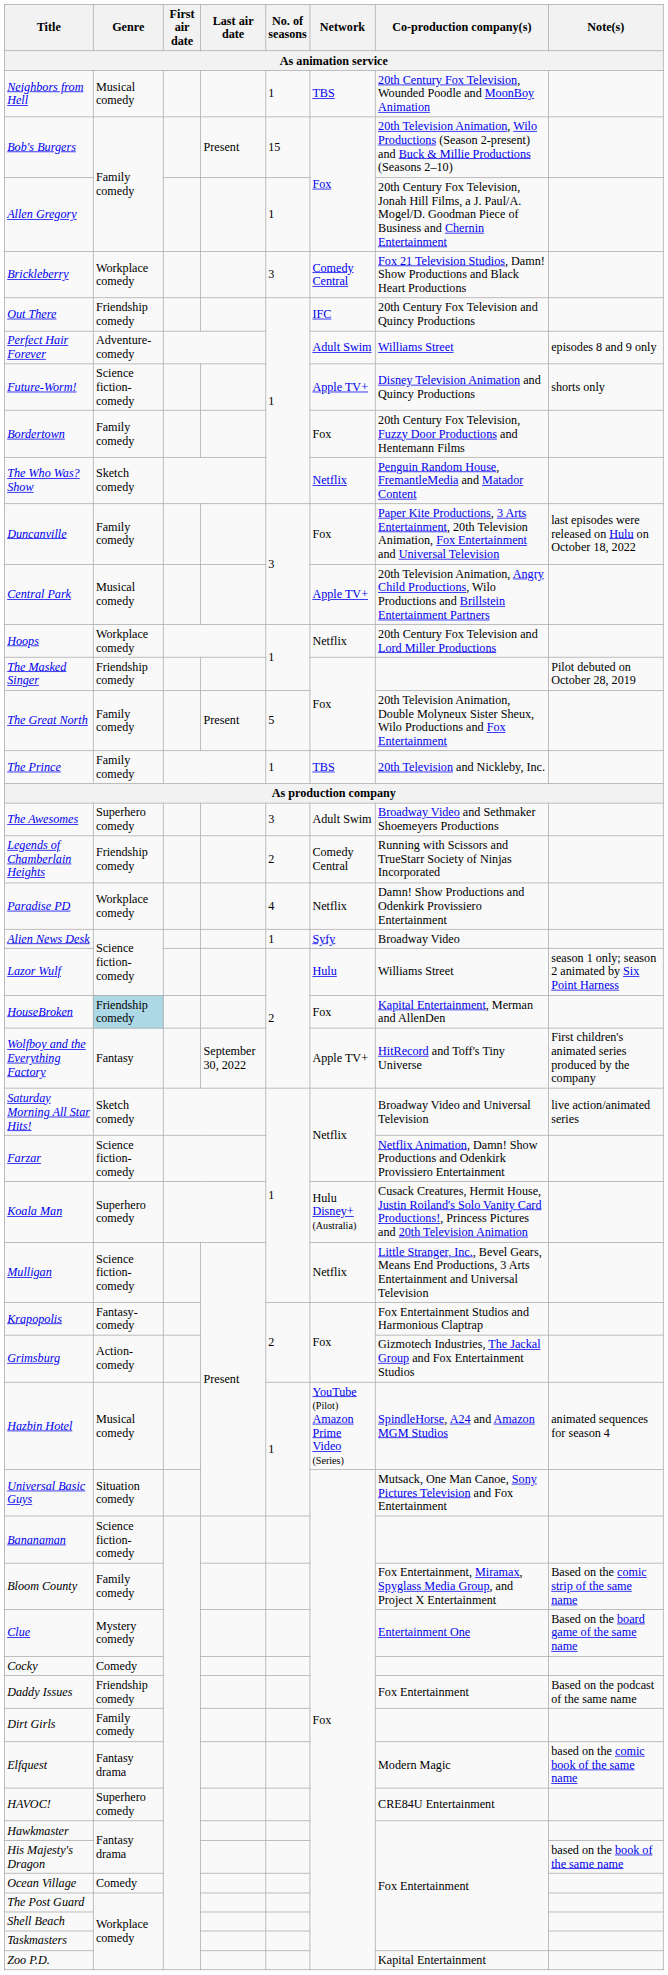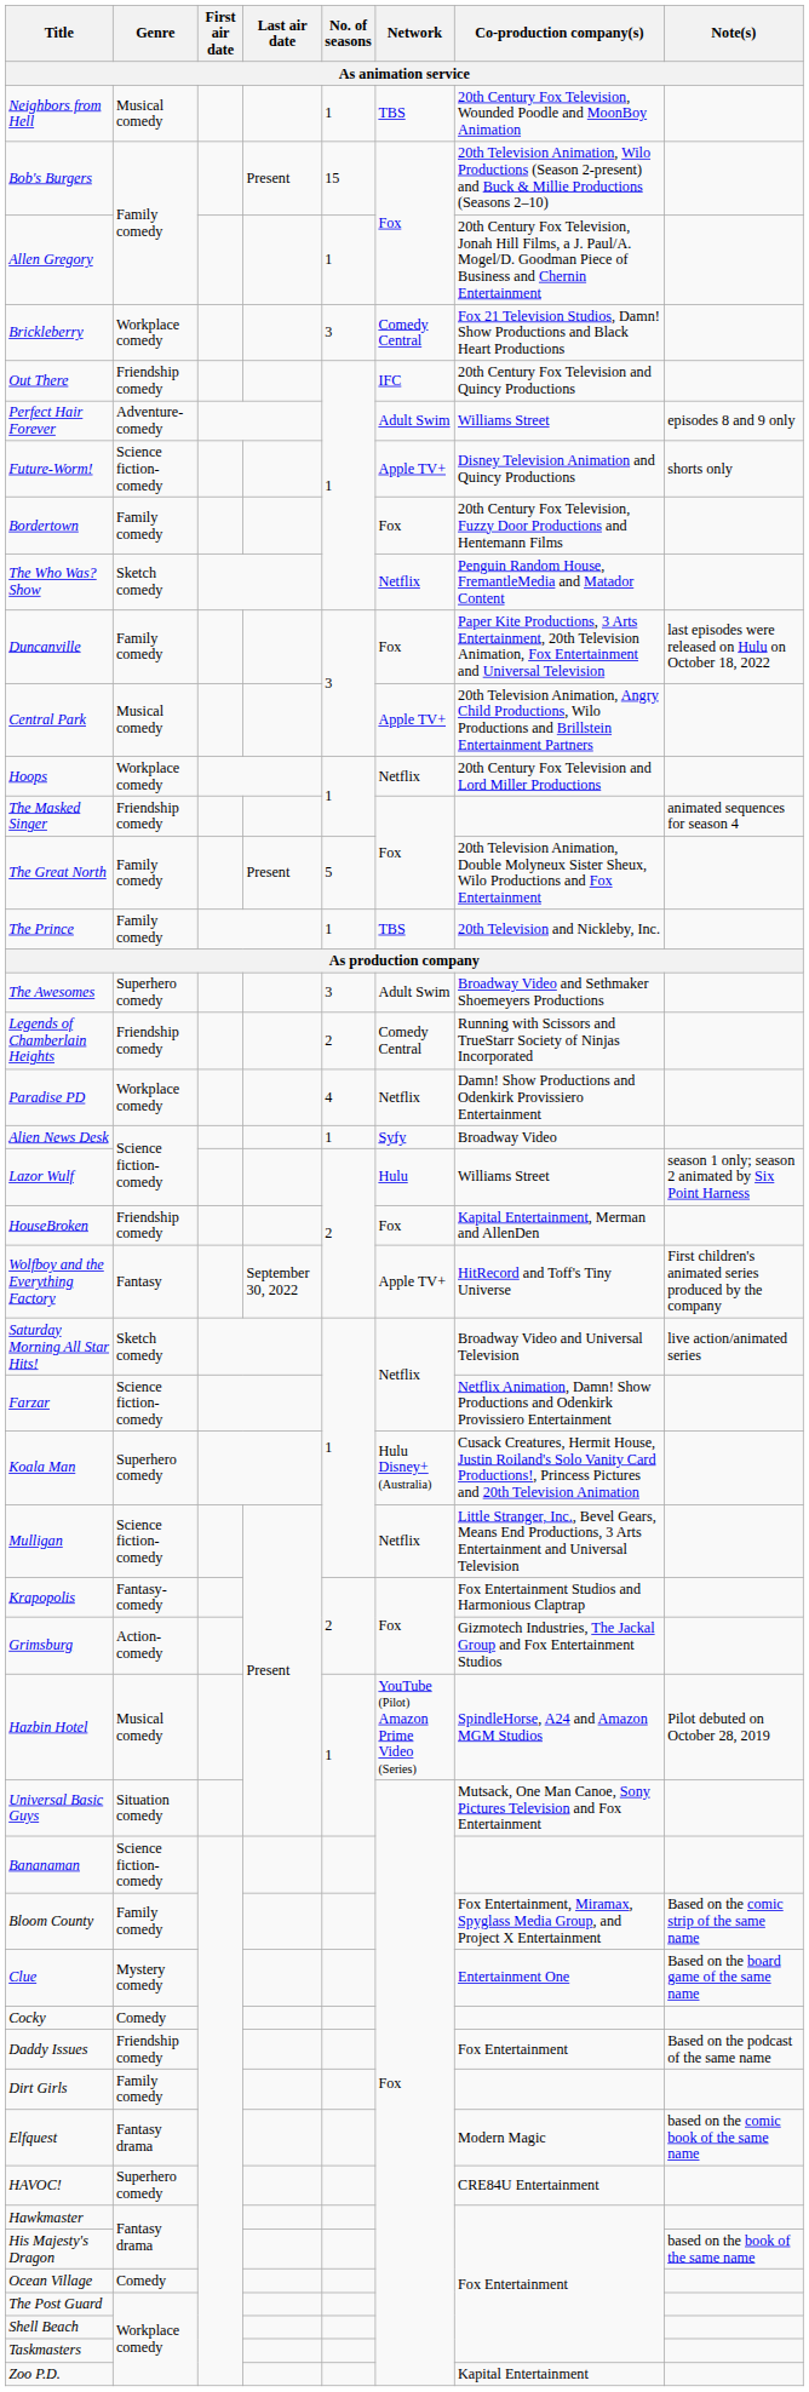 <table class="wikitable sortable">
 <tr>
 <th>Title</th>
 <th>Genre</th>
 <th>First air date</th>
 <th>Last air date</th>
 <th>No. of<br>seasons</th>
 <th>Network</th>
 <th class="unsortable">Co-production company(s)</th>
 <th class="unsortable">Note(s)</th>
 </tr>
 <tr>
 <th colspan="8">As animation service</th>
 </tr>
 <tr>
 <td><em><a href='#'>Neighbors from Hell</a></em></td>
 <td>Musical comedy</td>
 <td></td>
 <td></td>
 <td>1</td>
 <td><a href='#'>TBS</a></td>
 <td><a href='#'>20th Century Fox Television</a>, Wounded Poodle and <a href='#'>MoonBoy Animation</a></td>
 <td></td>
 </tr>
 <tr>
 <td><em><a href='#'>Bob's Burgers</a></em></td>
 <td rowspan="2">Family comedy</td>
 <td></td>
 <td>Present</td>
 <td>15</td>
 <td rowspan="2"><a href='#'>Fox</a></td>
 <td><a href='#'>20th Television Animation</a>, <a href='#'>Wilo Productions</a> (Season 2-present) and <a href='#'>Buck & Millie Productions</a> (Seasons 2–10)</td>
 <td></td>
 </tr>
 <tr>
 <td><em><a href='#'>Allen Gregory</a></em></td>
 <td></td>
 <td></td>
 <td>1</td>
 <td>20th Century Fox Television, Jonah Hill Films, a J. Paul/A. Mogel/D. Goodman Piece of Business and <a href='#'>Chernin Entertainment</a></td>
 <td></td>
 </tr>
 <tr>
 <td><em><a href='#'>Brickleberry</a></em></td>
 <td>Workplace comedy</td>
 <td></td>
 <td></td>
 <td>3</td>
 <td><a href='#'>Comedy Central</a></td>
 <td><a href='#'>Fox 21 Television Studios</a>, Damn! Show Productions and Black Heart Productions</td>
 <td></td>
 </tr>
 <tr>
 <td><em><a href='#'>Out There</a></em></td>
 <td>Friendship comedy</td>
 <td></td>
 <td></td>
 <td rowspan="5">1</td>
 <td><a href='#'>IFC</a></td>
 <td>20th Century Fox Television and Quincy Productions</td>
 <td></td>
 </tr>
 <tr>
 <td><em><a href='#'>Perfect Hair Forever</a></em></td>
 <td>Adventure-comedy</td>
 <td style="text-align:center" colspan="2"></td>
 <td><a href='#'>Adult Swim</a></td>
 <td><a href='#'>Williams Street</a></td>
 <td>episodes 8 and 9 only</td>
 </tr>
 <tr>
 <td><em><a href='#'>Future-Worm!</a></em></td>
 <td>Science fiction-comedy</td>
 <td></td>
 <td></td>
 <td><a href='#'>Apple TV+</a></td>
 <td><a href='#'>Disney Television Animation</a> and Quincy Productions</td>
 <td>shorts only</td>
 </tr>
 <tr>
 <td><em><a href='#'>Bordertown</a></em></td>
 <td>Family comedy</td>
 <td></td>
 <td></td>
 <td>Fox</td>
 <td>20th Century Fox Television, <a href='#'>Fuzzy Door Productions</a> and Hentemann Films</td>
 <td></td>
 </tr>
 <tr>
 <td><em><a href='#'>The Who Was? Show</a></em></td>
 <td>Sketch comedy</td>
 <td style="text-align:center" colspan="2"></td>
 <td><a href='#'>Netflix</a></td>
 <td><a href='#'>Penguin Random House</a>, <a href='#'>FremantleMedia</a> and <a href='#'>Matador Content</a></td>
 <td></td>
 </tr>
 <tr>
 <td><em><a href='#'>Duncanville</a></em></td>
 <td>Family comedy</td>
 <td></td>
 <td></td>
 <td rowspan="2">3</td>
 <td>Fox</td>
 <td><a href='#'>Paper Kite Productions</a>, <a href='#'>3 Arts Entertainment</a>, 20th Television Animation, <a href='#'>Fox Entertainment</a> and <a href='#'>Universal Television</a></td>
 <td>last episodes were released on <a href='#'>Hulu</a> on October 18, 2022</td>
 </tr>
 <tr>
 <td><em><a href='#'>Central Park</a></em></td>
 <td>Musical comedy</td>
 <td></td>
 <td></td>
 <td><a href='#'>Apple TV+</a></td>
 <td>20th Television Animation, <a href='#'>Angry Child Productions</a>, Wilo Productions and <a href='#'>Brillstein Entertainment Partners</a></td>
 <td></td>
 </tr>
 <tr>
 <td><em><a href='#'>Hoops</a></em></td>
 <td>Workplace comedy</td>
 <td style="text-align:center" colspan="2"></td>
 <td rowspan="2">1</td>
 <td>Netflix</td>
 <td>20th Century Fox Television and <a href='#'>Lord Miller Productions</a></td>
 <td></td>
 </tr>
 <tr>
 <td><em><a href='#'>The Masked Singer</a></em></td>
 <td>Friendship comedy</td>
 <td></td>
 <td></td>
 <td rowspan="2">Fox</td>
 <td></td>
-<td>Pilot debuted on October 28, 2019</td>
+<td>animated sequences for season 4</td>
 </tr>
 <tr>
 <td><em><a href='#'>The Great North</a></em></td>
 <td>Family comedy</td>
 <td></td>
 <td>Present</td>
 <td>5</td>
 <td>20th Television Animation, Double Molyneux Sister Sheux, Wilo Productions and <a href='#'>Fox Entertainment</a></td>
 <td></td>
 </tr>
 <tr>
 <td><em><a href='#'>The Prince</a></em></td>
 <td>Family comedy</td>
 <td style="text-align:center" colspan="2"></td>
 <td>1</td>
 <td><a href='#'>TBS</a></td>
 <td><a href='#'>20th Television</a> and Nickleby, Inc.</td>
 <td></td>
 </tr>
 <tr>
 <th colspan="8">As production company</th>
 </tr>
 <tr>
 <td><em><a href='#'>The Awesomes</a></em></td>
 <td>Superhero comedy</td>
 <td></td>
 <td></td>
 <td>3</td>
 <td>Adult Swim</td>
 <td><a href='#'>Broadway Video</a> and Sethmaker Shoemeyers Productions</td>
 <td></td>
 </tr>
 <tr>
 <td><em><a href='#'>Legends of Chamberlain Heights</a></em></td>
 <td>Friendship comedy</td>
 <td></td>
 <td></td>
 <td>2</td>
 <td>Comedy Central</td>
 <td>Running with Scissors and TrueStarr Society of Ninjas Incorporated</td>
 <td></td>
 </tr>
 <tr>
 <td><em><a href='#'>Paradise PD</a></em></td>
 <td>Workplace comedy</td>
 <td></td>
 <td></td>
 <td>4</td>
 <td>Netflix</td>
 <td>Damn! Show Productions and Odenkirk Provissiero Entertainment</td>
 <td></td>
 </tr>
 <tr>
 <td><em><a href='#'>Alien News Desk</a></em></td>
 <td rowspan="2">Science fiction-comedy</td>
 <td></td>
 <td></td>
 <td>1</td>
 <td><a href='#'>Syfy</a></td>
 <td>Broadway Video</td>
 <td></td>
 </tr>
 <tr>
 <td><em><a href='#'>Lazor Wulf</a></em></td>
 <td></td>
 <td></td>
 <td rowspan="3">2</td>
 <td><a href='#'>Hulu</a></td>
 <td>Williams Street</td>
 <td>season 1 only; season 2 animated by <a href='#'>Six Point Harness</a></td>
 </tr>
 <tr>
 <td><em><a href='#'>HouseBroken</a></em></td>
-<td style="background: lightblue;">Friendship comedy</td>
+<td>Friendship comedy</td>
 <td></td>
 <td></td>
 <td>Fox</td>
 <td><a href='#'>Kapital Entertainment</a>, Merman and AllenDen</td>
 <td></td>
 </tr>
 <tr>
 <td><em><a href='#'>Wolfboy and the Everything Factory</a></em></td>
 <td>Fantasy</td>
 <td></td>
 <td>September 30, 2022</td>
 <td>Apple TV+</td>
 <td><a href='#'>HitRecord</a> and Toff's Tiny Universe</td>
 <td>First children's animated series produced by the company</td>
 </tr>
 <tr>
 <td><em><a href='#'>Saturday Morning All Star Hits!</a></em></td>
 <td>Sketch comedy</td>
 <td colspan="2" style="text-align:center"></td>
 <td rowspan="4">1</td>
 <td rowspan="2">Netflix</td>
 <td>Broadway Video and Universal Television</td>
 <td>live action/animated series</td>
 </tr>
 <tr>
 <td><em><a href='#'>Farzar</a></em></td>
 <td>Science fiction-comedy</td>
 <td colspan="2" style="text-align:center"></td>
 <td><a href='#'>Netflix Animation</a>, Damn! Show Productions and Odenkirk Provissiero Entertainment</td>
 <td></td>
 </tr>
 <tr>
 <td><em><a href='#'>Koala Man</a></em></td>
 <td>Superhero comedy</td>
 <td colspan="2" style="text-align:center"></td>
 <td>Hulu<br><a href='#'>Disney+</a> <small>(Australia)</small></td>
 <td>Cusack Creatures, Hermit House, <a href='#'>Justin Roiland's Solo Vanity Card Productions!</a>, Princess Pictures and <a href='#'>20th Television Animation</a></td>
 <td></td>
 </tr>
 <tr>
 <td><em><a href='#'>Mulligan</a></em></td>
 <td>Science fiction-comedy</td>
 <td></td>
 <td rowspan="5">Present</td>
 <td>Netflix</td>
 <td><a href='#'>Little Stranger, Inc.</a>, Bevel Gears, Means End Productions, 3 Arts Entertainment and Universal Television</td>
 <td></td>
 </tr>
 <tr>
 <td><em><a href='#'>Krapopolis</a></em></td>
 <td>Fantasy-comedy</td>
 <td></td>
 <td rowspan="2">2</td>
 <td rowspan="2">Fox</td>
 <td>Fox Entertainment Studios and Harmonious Claptrap</td>
 <td></td>
 </tr>
 <tr>
 <td><em><a href='#'>Grimsburg</a></em></td>
 <td>Action-comedy</td>
 <td></td>
 <td>Gizmotech Industries, <a href='#'>The Jackal Group</a> and Fox Entertainment Studios</td>
 <td></td>
 </tr>
 <tr>
 <td><em><a href='#'>Hazbin Hotel</a></em></td>
 <td>Musical comedy</td>
 <td></td>
 <td rowspan="2">1</td>
 <td><a href='#'>YouTube</a> <small>(Pilot)</small><br><a href='#'>Amazon Prime Video</a> <small>(Series)</small></td>
 <td><a href='#'>SpindleHorse</a>, <a href='#'>A24</a> and <a href='#'>Amazon MGM Studios</a></td>
-<td>animated sequences for season 4</td>
+<td>Pilot debuted on October 28, 2019</td>
 </tr>
 <tr>
 <td><em><a href='#'>Universal Basic Guys</a></em></td>
 <td>Situation comedy</td>
 <td></td>
 <td rowspan="16">Fox</td>
 <td>Mutsack, One Man Canoe, <a href='#'>Sony Pictures Television</a> and Fox Entertainment</td>
 <td></td>
 </tr>
 <tr>
 <td><em><a href='#'>Bananaman</a></em></td>
 <td>Science fiction-comedy</td>
 <td rowspan="15"></td>
 <td></td>
 <td></td>
 <td></td>
 <td></td>
 </tr>
 <tr>
 <td><em>Bloom County</em></td>
 <td>Family comedy</td>
 <td></td>
 <td></td>
 <td>Fox Entertainment, <a href='#'>Miramax</a>, <a href='#'>Spyglass Media Group</a>, and Project X Entertainment</td>
 <td>Based on the <a href='#'>comic strip of the same name</a></td>
 </tr>
 <tr>
 <td><em><a href='#'>Clue</a></em></td>
 <td>Mystery comedy</td>
 <td></td>
 <td></td>
 <td><a href='#'>Entertainment One</a></td>
 <td>Based on the <a href='#'>board game of the same name</a></td>
 </tr>
 <tr>
 <td><em>Cocky</em></td>
 <td>Comedy</td>
 <td></td>
 <td></td>
 <td></td>
 <td></td>
 </tr>
 <tr>
 <td><em>Daddy Issues</em></td>
 <td>Friendship comedy</td>
 <td></td>
 <td></td>
 <td>Fox Entertainment</td>
 <td>Based on the podcast of the same name</td>
 </tr>
 <tr>
 <td><em>Dirt Girls</em></td>
 <td>Family comedy</td>
 <td></td>
 <td></td>
 <td></td>
 <td></td>
 </tr>
 <tr>
 <td><em>Elfquest</em></td>
 <td>Fantasy drama</td>
 <td></td>
 <td></td>
 <td>Modern Magic</td>
 <td>based on the <a href='#'>comic book of the same name</a></td>
 </tr>
 <tr>
 <td><em>HAVOC!</em></td>
 <td>Superhero comedy</td>
 <td></td>
 <td></td>
 <td>CRE84U Entertainment</td>
 <td></td>
 </tr>
 <tr>
 <td><em>Hawkmaster</em></td>
 <td rowspan="2">Fantasy drama</td>
 <td></td>
 <td></td>
 <td rowspan="6">Fox Entertainment</td>
 <td></td>
 </tr>
 <tr>
 <td><em>His Majesty's Dragon</em></td>
 <td></td>
 <td></td>
 <td>based on the <a href='#'>book of the same name</a></td>
 </tr>
 <tr>
 <td><em>Ocean Village</em></td>
 <td>Comedy</td>
 <td></td>
 <td></td>
 <td></td>
 </tr>
 <tr>
 <td><em>The Post Guard</em></td>
 <td rowspan="4">Workplace comedy</td>
 <td></td>
 <td></td>
 <td></td>
 </tr>
 <tr>
 <td><em>Shell Beach</em></td>
 <td></td>
 <td></td>
 <td></td>
 </tr>
 <tr>
 <td><em>Taskmasters</em></td>
 <td></td>
 <td></td>
 <td></td>
 </tr>
 <tr>
 <td><em>Zoo P.D.</em></td>
 <td></td>
 <td></td>
 <td>Kapital Entertainment</td>
 <td></td>
 </tr>
 </table>
